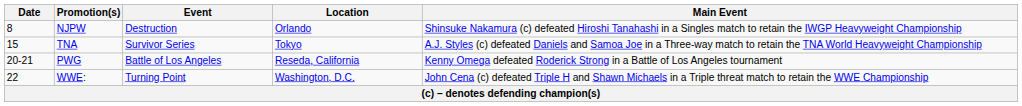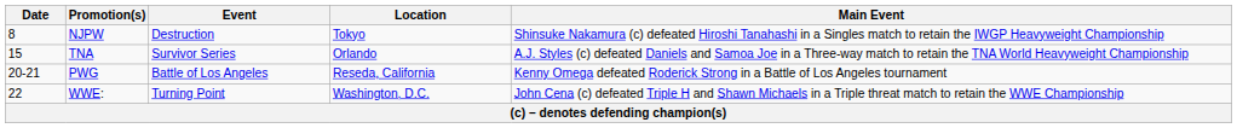 <table class="wikitable" style="width:100%;">
 <tr>
 <th width=5%>Date</th>
 <th width=5%>Promotion(s)</th>
 <th width=15%>Event</th>
 <th width=15%>Location</th>
 <th width=60%>Main Event</th>
 </tr>
 <tr>
 <td>8</td>
 <td><a href='#'>NJPW</a></td>
 <td><a href='#'>Destruction</a></td>
-<td><a href='#'>Orlando</a></td>
+<td><a href='#'>Tokyo</a></td>
 <td><a href='#'>Shinsuke Nakamura</a> (c) defeated <a href='#'>Hiroshi Tanahashi</a> in a Singles match to retain the <a href='#'>IWGP Heavyweight Championship</a></td>
 </tr>
 <tr>
 <td>15</td>
 <td><a href='#'>TNA</a></td>
 <td><a href='#'>Survivor Series</a></td>
-<td><a href='#'>Tokyo</a></td>
+<td><a href='#'>Orlando</a></td>
 <td><a href='#'>A.J. Styles</a> (c) defeated <a href='#'>Daniels</a> and <a href='#'>Samoa Joe</a> in a Three-way match to retain the <a href='#'>TNA World Heavyweight Championship</a></td>
 </tr>
 <tr>
 <td>20-21</td>
 <td><a href='#'>PWG</a></td>
 <td><a href='#'>Battle of Los Angeles</a></td>
 <td><a href='#'>Reseda, California</a></td>
 <td><a href='#'>Kenny Omega</a> defeated <a href='#'>Roderick Strong</a> in a Battle of Los Angeles tournament</td>
 </tr>
 <tr>
 <td>22</td>
 <td><a href='#'>WWE</a>:<br></td>
 <td><a href='#'>Turning Point</a></td>
 <td><a href='#'>Washington, D.C.</a></td>
 <td><a href='#'>John Cena</a> (c) defeated <a href='#'>Triple H</a> and <a href='#'>Shawn Michaels</a> in a Triple threat match to retain the <a href='#'>WWE Championship</a></td>
 </tr>
 <tr>
 <th colspan="6">(c) – denotes defending champion(s)</th>
 </tr>
 </table>
